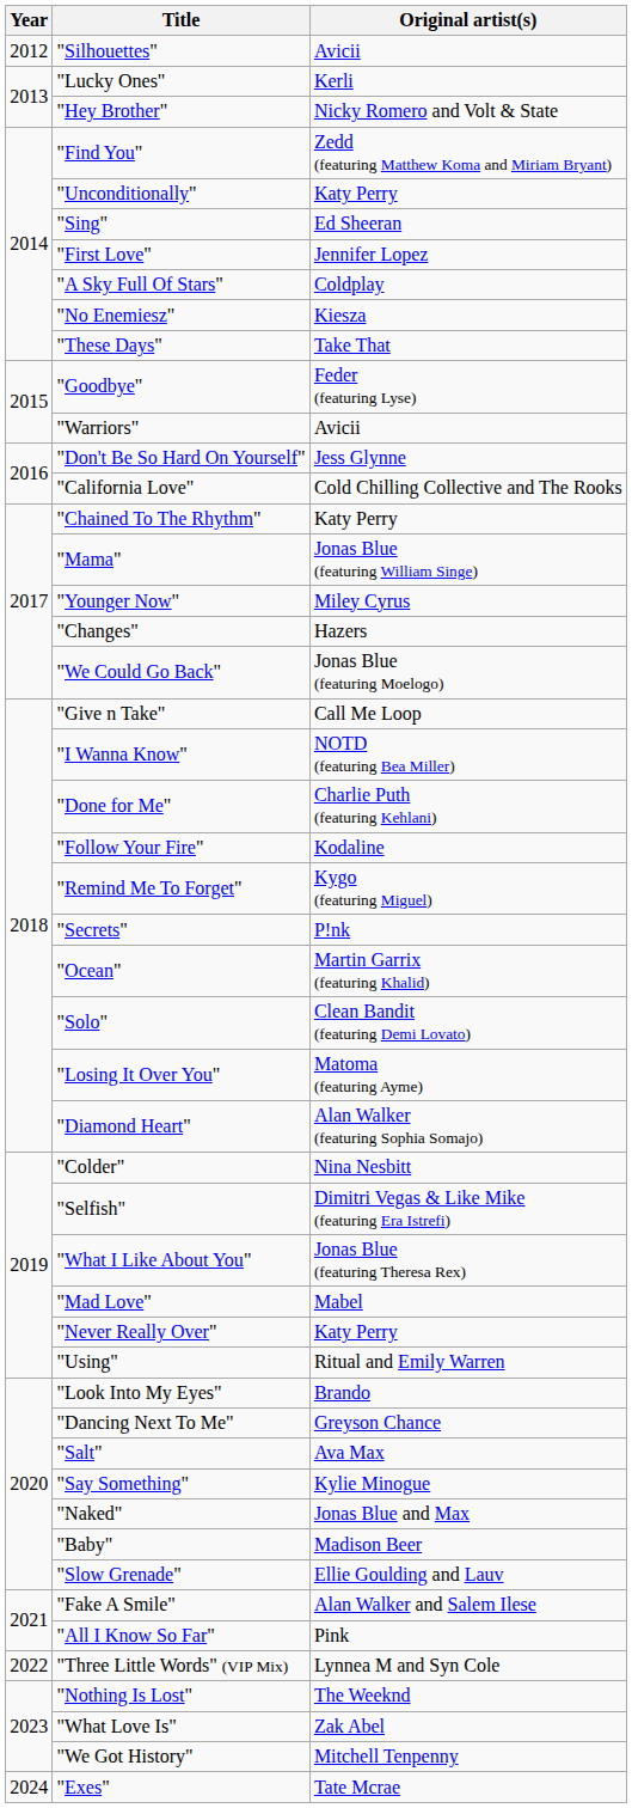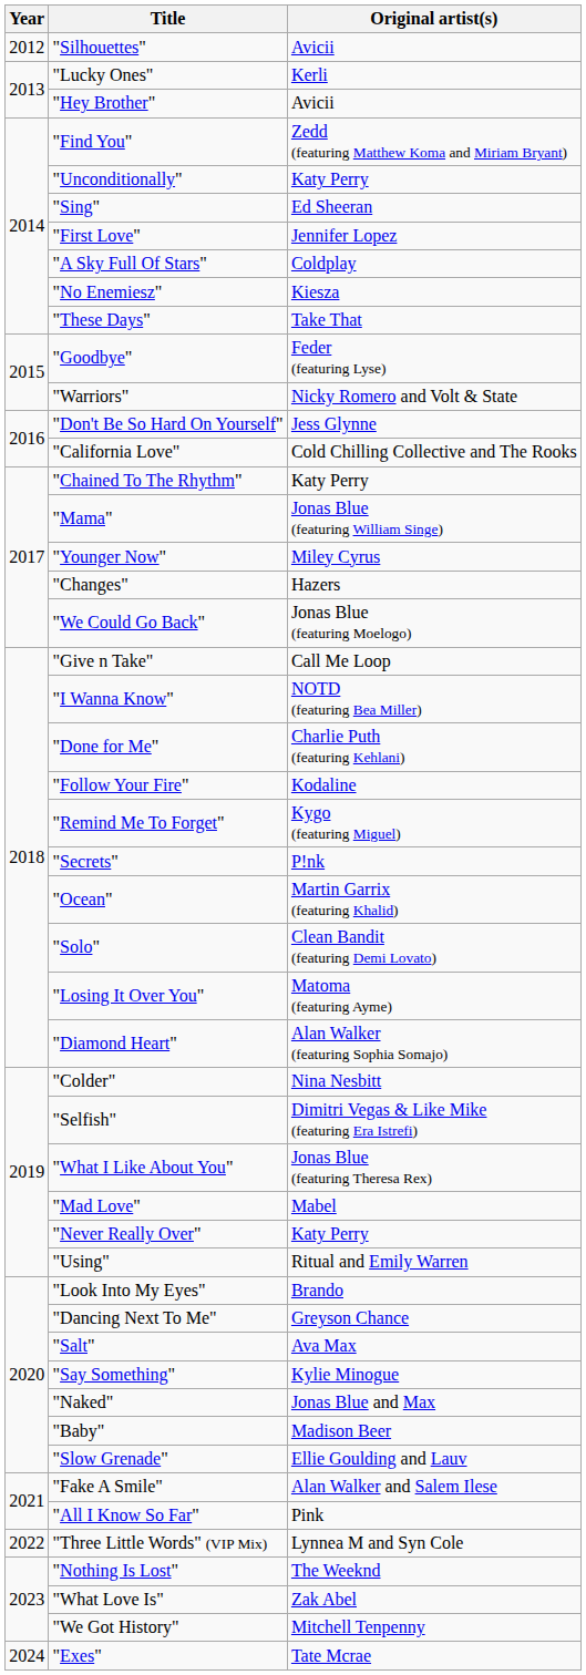 <table class="wikitable">
 <tr>
 <th>Year</th>
 <th>Title</th>
 <th>Original artist(s)</th>
 </tr>
 <tr>
 <td>2012</td>
 <td>"<a href='#'>Silhouettes</a>"</td>
 <td><a href='#'>Avicii</a></td>
 </tr>
 <tr>
 <td rowspan="2">2013</td>
 <td>"Lucky Ones"</td>
 <td><a href='#'>Kerli</a></td>
 </tr>
 <tr>
 <td>"<a href='#'>Hey Brother</a>"</td>
-<td><a href='#'>Nicky Romero</a> and Volt & State</td>
+<td>Avicii</td>
 </tr>
 <tr>
 <td rowspan="7">2014</td>
 <td>"<a href='#'>Find You</a>"</td>
 <td><a href='#'>Zedd</a> <br><small>(featuring <a href='#'>Matthew Koma</a> and <a href='#'>Miriam Bryant</a>)</small></td>
 </tr>
 <tr>
 <td>"<a href='#'>Unconditionally</a>"</td>
 <td><a href='#'>Katy Perry</a></td>
 </tr>
 <tr>
 <td>"<a href='#'>Sing</a>"</td>
 <td><a href='#'>Ed Sheeran</a></td>
 </tr>
 <tr>
 <td>"<a href='#'>First Love</a>"</td>
 <td><a href='#'>Jennifer Lopez</a></td>
 </tr>
 <tr>
 <td>"<a href='#'>A Sky Full Of Stars</a>"</td>
 <td><a href='#'>Coldplay</a></td>
 </tr>
 <tr>
 <td>"<a href='#'>No Enemiesz</a>"</td>
 <td><a href='#'>Kiesza</a></td>
 </tr>
 <tr>
 <td>"<a href='#'>These Days</a>"</td>
 <td><a href='#'>Take That</a></td>
 </tr>
 <tr>
 <td rowspan="2">2015</td>
 <td>"<a href='#'>Goodbye</a>"</td>
 <td><a href='#'>Feder</a> <br><small>(featuring Lyse)</small></td>
 </tr>
 <tr>
 <td>"Warriors"</td>
-<td>Avicii</td>
+<td><a href='#'>Nicky Romero</a> and Volt & State</td>
 </tr>
 <tr>
 <td rowspan="2">2016</td>
 <td>"<a href='#'>Don't Be So Hard On Yourself</a>"</td>
 <td><a href='#'>Jess Glynne</a></td>
 </tr>
 <tr>
 <td>"California Love"</td>
 <td>Cold Chilling Collective and The Rooks</td>
 </tr>
 <tr>
 <td rowspan="5">2017</td>
 <td>"<a href='#'>Chained To The Rhythm</a>"</td>
 <td>Katy Perry</td>
 </tr>
 <tr>
 <td>"<a href='#'>Mama</a>"</td>
 <td><a href='#'>Jonas Blue</a> <br><small>(featuring <a href='#'>William Singe</a>)</small></td>
 </tr>
 <tr>
 <td>"<a href='#'>Younger Now</a>"</td>
 <td><a href='#'>Miley Cyrus</a></td>
 </tr>
 <tr>
 <td>"Changes"</td>
 <td>Hazers</td>
 </tr>
 <tr>
 <td>"<a href='#'>We Could Go Back</a>"</td>
 <td>Jonas Blue <br><small>(featuring Moelogo)</small></td>
 </tr>
 <tr>
 <td rowspan="10">2018</td>
 <td>"Give n Take"</td>
 <td>Call Me Loop</td>
 </tr>
 <tr>
 <td>"<a href='#'>I Wanna Know</a>"</td>
 <td><a href='#'>NOTD</a> <br><small>(featuring  <a href='#'>Bea Miller</a>)</small></td>
 </tr>
 <tr>
 <td>"<a href='#'>Done for Me</a>"</td>
 <td><a href='#'>Charlie Puth</a> <br><small>(featuring <a href='#'>Kehlani</a>)</small></td>
 </tr>
 <tr>
 <td>"<a href='#'>Follow Your Fire</a>"</td>
 <td><a href='#'>Kodaline</a></td>
 </tr>
 <tr>
 <td>"<a href='#'>Remind Me To Forget</a>"</td>
 <td><a href='#'>Kygo</a> <br><small>(featuring <a href='#'>Miguel</a>)</small></td>
 </tr>
 <tr>
 <td>"<a href='#'>Secrets</a>"</td>
 <td><a href='#'>P!nk</a></td>
 </tr>
 <tr>
 <td>"<a href='#'>Ocean</a>"</td>
 <td><a href='#'>Martin Garrix</a> <br><small>(featuring <a href='#'>Khalid</a>)</small></td>
 </tr>
 <tr>
 <td>"<a href='#'>Solo</a>"</td>
 <td><a href='#'>Clean Bandit</a> <br><small>(featuring <a href='#'>Demi Lovato</a>)</small></td>
 </tr>
 <tr>
 <td>"<a href='#'>Losing It Over You</a>"</td>
 <td><a href='#'>Matoma</a> <br><small>(featuring Ayme)</small></td>
 </tr>
 <tr>
 <td>"<a href='#'>Diamond Heart</a>"</td>
 <td><a href='#'>Alan Walker</a> <br><small>(featuring Sophia Somajo)</small></td>
 </tr>
 <tr>
 <td rowspan="6">2019</td>
 <td>"Colder"</td>
 <td><a href='#'>Nina Nesbitt</a></td>
 </tr>
 <tr>
 <td>"Selfish"</td>
 <td><a href='#'>Dimitri Vegas & Like Mike</a> <br><small>(featuring <a href='#'>Era Istrefi</a>)</small></td>
 </tr>
 <tr>
 <td>"<a href='#'>What I Like About You</a>"</td>
 <td><a href='#'>Jonas Blue</a> <br><small>(featuring Theresa Rex)</small></td>
 </tr>
 <tr>
 <td>"<a href='#'>Mad Love</a>"</td>
 <td><a href='#'>Mabel</a></td>
 </tr>
 <tr>
 <td>"<a href='#'>Never Really Over</a>"</td>
 <td><a href='#'>Katy Perry</a></td>
 </tr>
 <tr>
 <td>"Using"</td>
 <td>Ritual and <a href='#'>Emily Warren</a></td>
 </tr>
 <tr>
 <td rowspan="7">2020</td>
 <td>"Look Into My Eyes"</td>
 <td><a href='#'>Brando</a></td>
 </tr>
 <tr>
 <td>"Dancing Next To Me"</td>
 <td><a href='#'>Greyson Chance</a></td>
 </tr>
 <tr>
 <td>"<a href='#'>Salt</a>"</td>
 <td><a href='#'>Ava Max</a></td>
 </tr>
 <tr>
 <td>"<a href='#'>Say Something</a>"</td>
 <td><a href='#'>Kylie Minogue</a></td>
 </tr>
 <tr>
 <td>"Naked"</td>
 <td><a href='#'>Jonas Blue</a> and <a href='#'>Max</a></td>
 </tr>
 <tr>
 <td>"Baby"</td>
 <td><a href='#'>Madison Beer</a></td>
 </tr>
 <tr>
 <td>"<a href='#'>Slow Grenade</a>"</td>
 <td><a href='#'>Ellie Goulding</a> and <a href='#'>Lauv</a></td>
 </tr>
 <tr>
 <td rowspan="2">2021</td>
 <td>"Fake A Smile"</td>
 <td><a href='#'>Alan Walker</a> and <a href='#'>Salem Ilese</a></td>
 </tr>
 <tr>
 <td>"<a href='#'>All I Know So Far</a>"</td>
 <td>Pink</td>
 </tr>
 <tr>
 <td>2022</td>
 <td>"Three Little Words" <small>(VIP Mix)</small></td>
 <td>Lynnea M and Syn Cole</td>
 </tr>
 <tr>
 <td rowspan="3">2023</td>
 <td>"<a href='#'>Nothing Is Lost</a>"</td>
 <td><a href='#'>The Weeknd</a></td>
 </tr>
 <tr>
 <td>"What Love Is"</td>
 <td><a href='#'>Zak Abel</a></td>
 </tr>
 <tr>
 <td>"We Got History"</td>
 <td><a href='#'>Mitchell Tenpenny</a></td>
 </tr>
 <tr>
 <td>2024</td>
 <td>"<a href='#'>Exes</a>"</td>
 <td><a href='#'>Tate Mcrae</a></td>
 </tr>
 </table>
